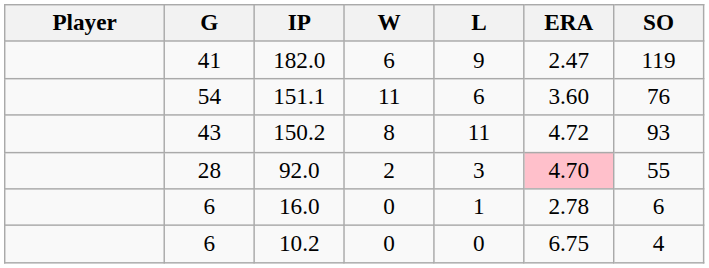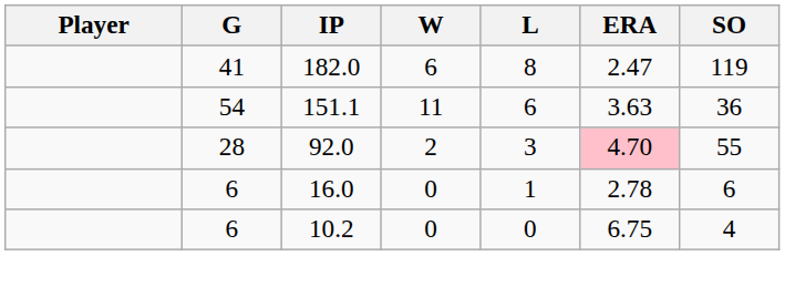 <table class="wikitable sortable">
 <tr>
 <th bgcolor="#DDDDFF" width="16%">Player</th>
 <th bgcolor="#DDDDFF" width="9%">G</th>
 <th bgcolor="#DDDDFF" width="9%">IP</th>
 <th bgcolor="#DDDDFF" width="9%">W</th>
 <th bgcolor="#DDDDFF" width="9%">L</th>
 <th bgcolor="#DDDDFF" width="9%">ERA</th>
 <th bgcolor="#DDDDFF" width="9%">SO</th>
 </tr>
 <tr align="center">
 <td></td>
 <td>41</td>
 <td>182.0</td>
 <td>6</td>
-<td>9</td>
+<td>8</td>
 <td>2.47</td>
 <td>119</td>
 </tr>
 <tr align="center">
 <td></td>
 <td>54</td>
 <td>151.1</td>
 <td>11</td>
 <td>6</td>
-<td>3.60</td>
-<td>76</td>
-</tr>
-<tr align="center">
-<td></td>
-<td>43</td>
-<td>150.2</td>
-<td>8</td>
-<td>11</td>
-<td>4.72</td>
-<td>93</td>
+<td>3.63</td>
+<td>36</td>
 </tr>
 <tr align="center">
 <td></td>
 <td>28</td>
 <td>92.0</td>
 <td>2</td>
 <td>3</td>
 <td style="background: pink;">4.70</td>
 <td>55</td>
 </tr>
 <tr align="center">
 <td></td>
 <td>6</td>
 <td>16.0</td>
 <td>0</td>
 <td>1</td>
 <td>2.78</td>
 <td>6</td>
 </tr>
 <tr align="center">
 <td></td>
 <td>6</td>
 <td>10.2</td>
 <td>0</td>
 <td>0</td>
 <td>6.75</td>
 <td>4</td>
 </tr>
 </table>
